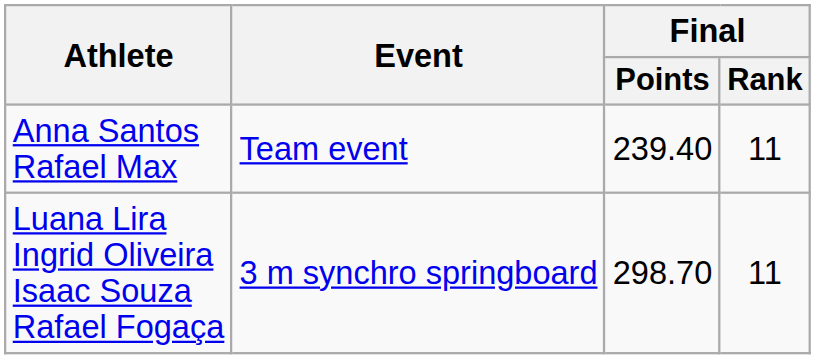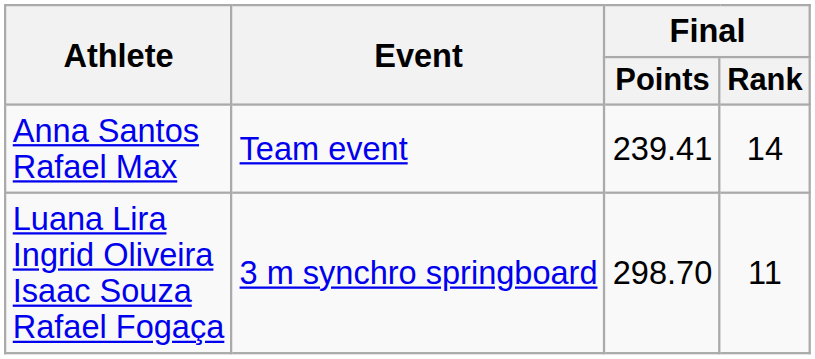 <table class="wikitable" style="text-align:center; font-size:90%;">
 <tr>
 <th rowspan=2>Athlete</th>
 <th rowspan=2>Event</th>
 <th colspan=2>Final</th>
 </tr>
 <tr style="font-size:95%">
 <th>Points</th>
 <th>Rank</th>
 </tr>
 <tr>
 <td align=left><a href='#'>Anna Santos</a><br> <a href='#'>Rafael Max</a></td>
 <td align=left><a href='#'>Team event</a></td>
-<td>239.40</td>
-<td>11</td>
+<td>239.41</td>
+<td>14</td>
 </tr>
 <tr>
 <td align=left><a href='#'>Luana Lira</a><br> <a href='#'>Ingrid Oliveira</a><br> <a href='#'>Isaac Souza</a><br> <a href='#'>Rafael Fogaça</a></td>
 <td align=left><a href='#'>3 m synchro springboard</a></td>
 <td>298.70</td>
 <td>11</td>
 </tr>
 </table>
